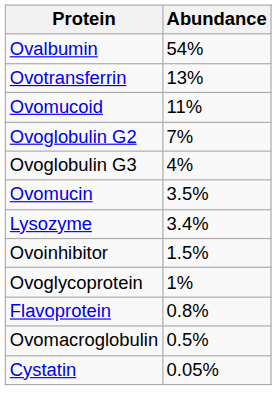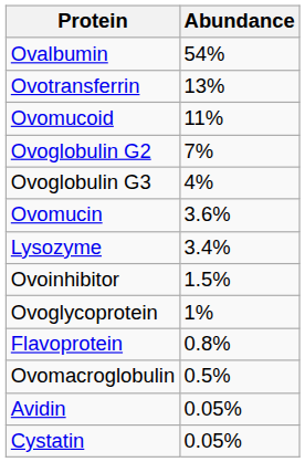 <table class="wikitable" style="float:right; margin:10px 0px 10px 10px">
 <tr>
 <th>Protein</th>
 <th>Abundance</th>
 </tr>
 <tr>
 <td><a href='#'>Ovalbumin</a></td>
 <td>54%</td>
 </tr>
 <tr>
 <td><a href='#'>Ovotransferrin</a></td>
 <td>13%</td>
 </tr>
 <tr>
 <td><a href='#'>Ovomucoid</a></td>
 <td>11%</td>
 </tr>
 <tr>
 <td><a href='#'>Ovoglobulin G2</a></td>
 <td>7%</td>
 </tr>
 <tr>
 <td>Ovoglobulin G3</td>
 <td>4%</td>
 </tr>
 <tr>
 <td><a href='#'>Ovomucin</a></td>
-<td>3.5%</td>
+<td>3.6%</td>
 </tr>
 <tr>
 <td><a href='#'>Lysozyme</a></td>
 <td>3.4%</td>
 </tr>
 <tr>
 <td>Ovoinhibitor</td>
 <td>1.5%</td>
 </tr>
 <tr>
 <td>Ovoglycoprotein</td>
 <td>1%</td>
 </tr>
 <tr>
 <td><a href='#'>Flavoprotein</a></td>
 <td>0.8%</td>
 </tr>
 <tr>
 <td>Ovomacroglobulin</td>
 <td>0.5%</td>
 </tr>
 <tr>
+<td><a href='#'>Avidin</a></td>
+<td>0.05%</td>
+</tr>
+<tr>
 <td><a href='#'>Cystatin</a></td>
 <td>0.05%</td>
 </tr>
 </table>
